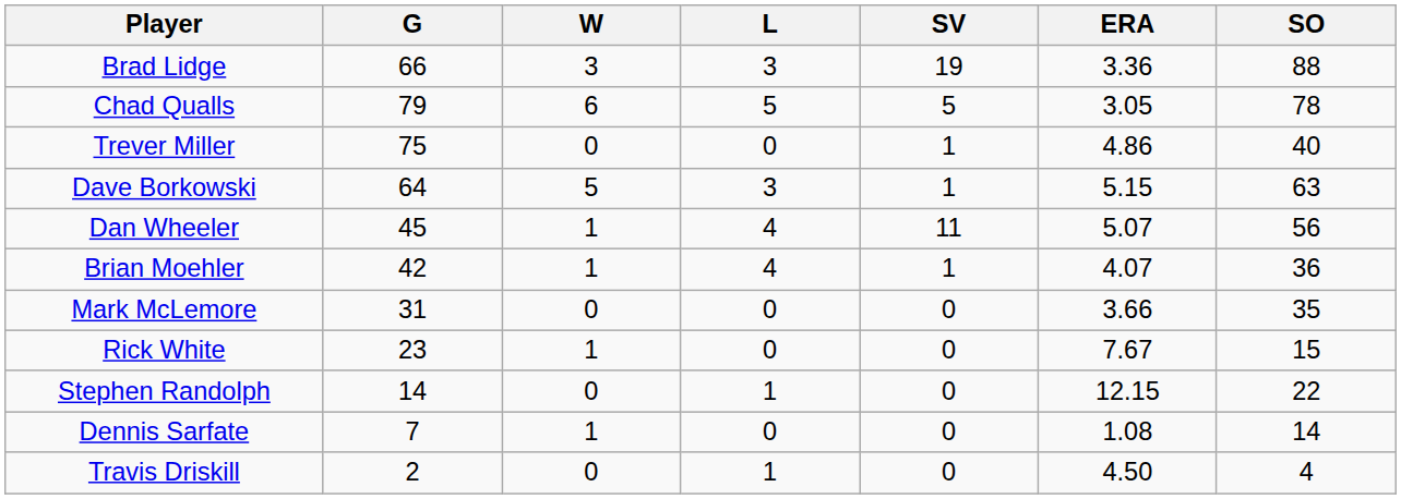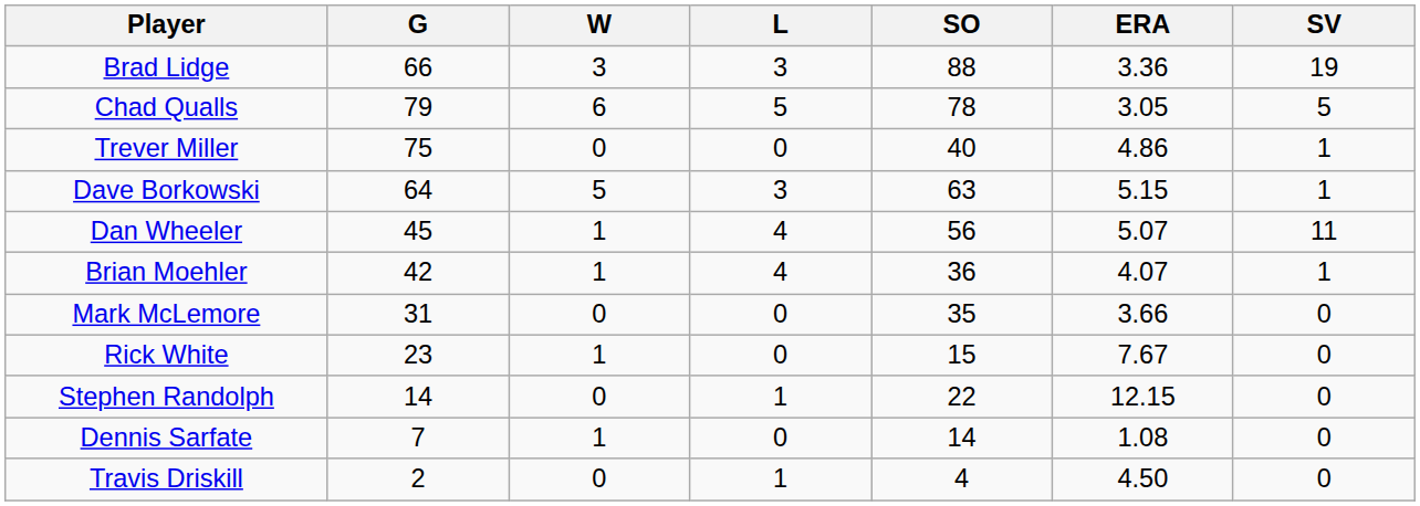 <table class="wikitable sortable">
 <tr>
 <th bgcolor="#DDDDFF" width="16%">Player</th>
 <th bgcolor="#DDDDFF" width="9%">G</th>
 <th bgcolor="#DDDDFF" width="9%">W</th>
 <th bgcolor="#DDDDFF" width="9%">L</th>
+<th bgcolor="#DDDDFF" width="9%">SO</th>
+<th bgcolor="#DDDDFF" width="9%">ERA</th>
 <th bgcolor="#DDDDFF" width="9%">SV</th>
-<th bgcolor="#DDDDFF" width="9%">ERA</th>
-<th bgcolor="#DDDDFF" width="9%">SO</th>
 </tr>
 <tr align=center>
 <td><a href='#'>Brad Lidge</a></td>
 <td>66</td>
 <td>3</td>
 <td>3</td>
+<td>88</td>
+<td>3.36</td>
 <td>19</td>
-<td>3.36</td>
-<td>88</td>
 </tr>
 <tr align=center>
 <td><a href='#'>Chad Qualls</a></td>
 <td>79</td>
 <td>6</td>
 <td>5</td>
+<td>78</td>
+<td>3.05</td>
 <td>5</td>
-<td>3.05</td>
-<td>78</td>
 </tr>
 <tr align=center>
 <td><a href='#'>Trever Miller</a></td>
 <td>75</td>
 <td>0</td>
 <td>0</td>
+<td>40</td>
+<td>4.86</td>
 <td>1</td>
-<td>4.86</td>
-<td>40</td>
 </tr>
 <tr align=center>
 <td><a href='#'>Dave Borkowski</a></td>
 <td>64</td>
 <td>5</td>
 <td>3</td>
+<td>63</td>
+<td>5.15</td>
 <td>1</td>
-<td>5.15</td>
-<td>63</td>
 </tr>
 <tr align=center>
 <td><a href='#'>Dan Wheeler</a></td>
 <td>45</td>
 <td>1</td>
 <td>4</td>
+<td>56</td>
+<td>5.07</td>
 <td>11</td>
-<td>5.07</td>
-<td>56</td>
 </tr>
 <tr align=center>
 <td><a href='#'>Brian Moehler</a></td>
 <td>42</td>
 <td>1</td>
 <td>4</td>
+<td>36</td>
+<td>4.07</td>
 <td>1</td>
-<td>4.07</td>
-<td>36</td>
 </tr>
 <tr align=center>
 <td><a href='#'>Mark McLemore</a></td>
 <td>31</td>
 <td>0</td>
 <td>0</td>
+<td>35</td>
+<td>3.66</td>
 <td>0</td>
-<td>3.66</td>
-<td>35</td>
 </tr>
 <tr align=center>
 <td><a href='#'>Rick White</a></td>
 <td>23</td>
 <td>1</td>
 <td>0</td>
+<td>15</td>
+<td>7.67</td>
 <td>0</td>
-<td>7.67</td>
-<td>15</td>
 </tr>
 <tr align=center>
 <td><a href='#'>Stephen Randolph</a></td>
 <td>14</td>
 <td>0</td>
 <td>1</td>
+<td>22</td>
+<td>12.15</td>
 <td>0</td>
-<td>12.15</td>
-<td>22</td>
 </tr>
 <tr align=center>
 <td><a href='#'>Dennis Sarfate</a></td>
 <td>7</td>
 <td>1</td>
 <td>0</td>
+<td>14</td>
+<td>1.08</td>
 <td>0</td>
-<td>1.08</td>
-<td>14</td>
 </tr>
 <tr align=center>
 <td><a href='#'>Travis Driskill</a></td>
 <td>2</td>
 <td>0</td>
 <td>1</td>
+<td>4</td>
+<td>4.50</td>
 <td>0</td>
-<td>4.50</td>
-<td>4</td>
 </tr>
 </table>
